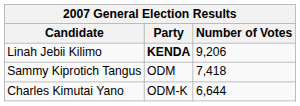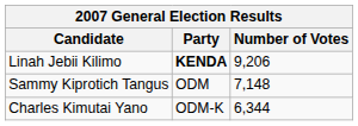 <table class="wikitable">
 <tr>
 <th colspan="3">2007 General Election Results</th>
 </tr>
 <tr>
 <th>Candidate</th>
 <th>Party</th>
 <th>Number of Votes</th>
 </tr>
 <tr>
 <td>Linah Jebii Kilimo</td>
 <td><strong>KENDA</strong></td>
 <td>9,206</td>
 </tr>
 <tr>
 <td>Sammy Kiprotich Tangus</td>
 <td>ODM</td>
-<td>7,418</td>
+<td>7,148</td>
 </tr>
 <tr>
 <td>Charles Kimutai Yano</td>
 <td>ODM-K</td>
-<td>6,644</td>
+<td>6,344</td>
 </tr>
 </table>
